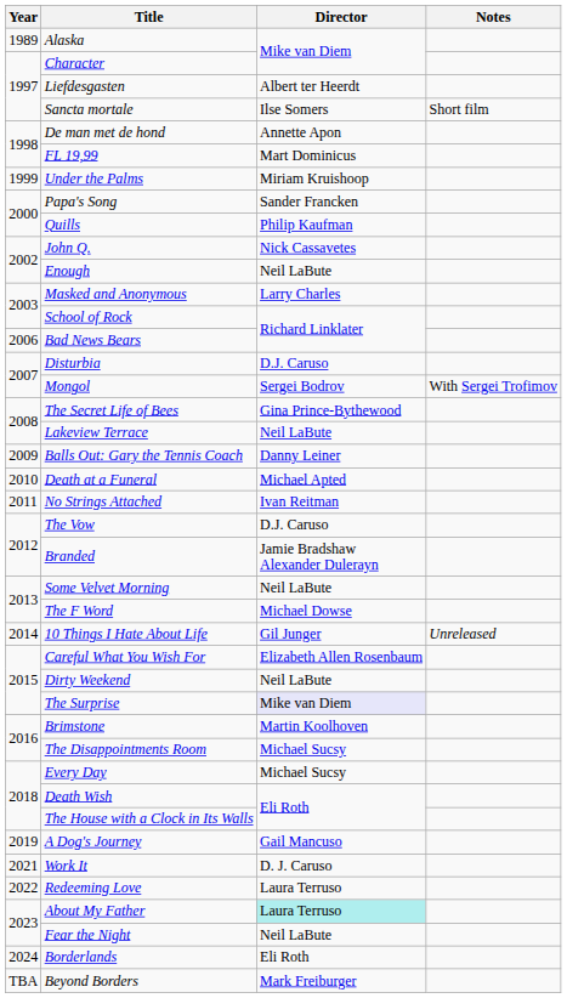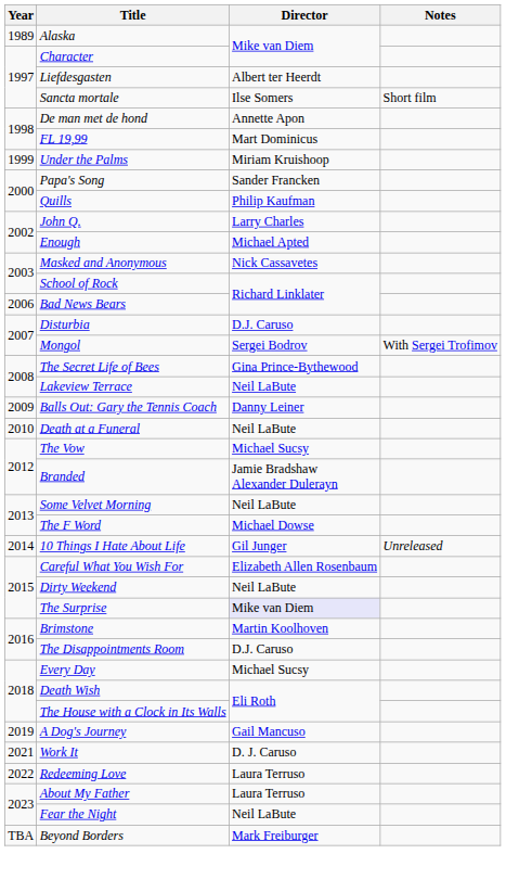 <table class="wikitable">
 <tr>
 <th>Year</th>
 <th>Title</th>
 <th>Director</th>
 <th>Notes</th>
 </tr>
 <tr>
 <td>1989</td>
 <td><em>Alaska</em></td>
 <td rowspan=2><a href='#'>Mike van Diem</a></td>
 <td></td>
 </tr>
 <tr>
 <td rowspan=3>1997</td>
 <td><em><a href='#'>Character</a></em></td>
 <td></td>
 </tr>
 <tr>
 <td><em>Liefdesgasten</em></td>
 <td>Albert ter Heerdt</td>
 <td></td>
 </tr>
 <tr>
 <td><em>Sancta mortale</em></td>
 <td>Ilse Somers</td>
 <td>Short film</td>
 </tr>
 <tr>
 <td rowspan=2>1998</td>
 <td><em>De man met de hond</em></td>
 <td>Annette Apon</td>
 <td></td>
 </tr>
 <tr>
 <td><em><a href='#'>FL 19,99</a></em></td>
 <td>Mart Dominicus</td>
 <td></td>
 </tr>
 <tr>
 <td>1999</td>
 <td><em><a href='#'>Under the Palms</a></em></td>
 <td>Miriam Kruishoop</td>
 <td></td>
 </tr>
 <tr>
 <td rowspan=2>2000</td>
 <td><em>Papa's Song</em></td>
 <td>Sander Francken</td>
 <td></td>
 </tr>
 <tr>
 <td><em><a href='#'>Quills</a></em></td>
 <td><a href='#'>Philip Kaufman</a></td>
 <td></td>
 </tr>
 <tr>
 <td rowspan=2>2002</td>
 <td><em><a href='#'>John Q.</a></em></td>
-<td><a href='#'>Nick Cassavetes</a></td>
+<td><a href='#'>Larry Charles</a></td>
 <td></td>
 </tr>
 <tr>
 <td><em><a href='#'>Enough</a></em></td>
-<td>Neil LaBute</td>
+<td><a href='#'>Michael Apted</a></td>
 <td></td>
 </tr>
 <tr>
 <td rowspan=2>2003</td>
 <td><em><a href='#'>Masked and Anonymous</a></em></td>
-<td><a href='#'>Larry Charles</a></td>
+<td><a href='#'>Nick Cassavetes</a></td>
 <td></td>
 </tr>
 <tr>
 <td><em><a href='#'>School of Rock</a></em></td>
 <td rowspan=2><a href='#'>Richard Linklater</a></td>
 <td></td>
 </tr>
 <tr>
 <td>2006</td>
 <td><em><a href='#'>Bad News Bears</a></em></td>
 <td></td>
 </tr>
 <tr>
 <td rowspan=2>2007</td>
 <td><em><a href='#'>Disturbia</a></em></td>
 <td><a href='#'>D.J. Caruso</a></td>
 <td></td>
 </tr>
 <tr>
 <td><em><a href='#'>Mongol</a></em></td>
 <td><a href='#'>Sergei Bodrov</a></td>
 <td>With <a href='#'>Sergei Trofimov</a></td>
 </tr>
 <tr>
 <td rowspan=2>2008</td>
 <td><em><a href='#'>The Secret Life of Bees</a></em></td>
 <td><a href='#'>Gina Prince-Bythewood</a></td>
 <td></td>
 </tr>
 <tr>
 <td><em><a href='#'>Lakeview Terrace</a></em></td>
 <td><a href='#'>Neil LaBute</a></td>
 <td></td>
 </tr>
 <tr>
 <td>2009</td>
 <td><em><a href='#'>Balls Out: Gary the Tennis Coach</a></em></td>
 <td><a href='#'>Danny Leiner</a></td>
 <td></td>
 </tr>
 <tr>
 <td>2010</td>
 <td><em><a href='#'>Death at a Funeral</a></em></td>
-<td><a href='#'>Michael Apted</a></td>
-<td></td>
-</tr>
-<tr>
-<td>2011</td>
-<td><em><a href='#'>No Strings Attached</a></em></td>
-<td><a href='#'>Ivan Reitman</a></td>
+<td>Neil LaBute</td>
 <td></td>
 </tr>
 <tr>
 <td rowspan=2>2012</td>
 <td><em><a href='#'>The Vow</a></em></td>
-<td>D.J. Caruso</td>
+<td><a href='#'>Michael Sucsy</a></td>
 <td></td>
 </tr>
 <tr>
 <td><em><a href='#'>Branded</a></em></td>
 <td>Jamie Bradshaw<br><a href='#'>Alexander Dulerayn</a></td>
 <td></td>
 </tr>
 <tr>
 <td rowspan=2>2013</td>
 <td><em><a href='#'>Some Velvet Morning</a></em></td>
 <td>Neil LaBute</td>
 <td></td>
 </tr>
 <tr>
 <td><em><a href='#'>The F Word</a></em></td>
 <td><a href='#'>Michael Dowse</a></td>
 <td></td>
 </tr>
 <tr>
 <td>2014</td>
 <td><em><a href='#'>10 Things I Hate About Life</a></em></td>
 <td><a href='#'>Gil Junger</a></td>
 <td><em>Unreleased</em></td>
 </tr>
 <tr>
 <td rowspan=3>2015</td>
 <td><em><a href='#'>Careful What You Wish For</a></em></td>
 <td><a href='#'>Elizabeth Allen Rosenbaum</a></td>
 <td></td>
 </tr>
 <tr>
 <td><em><a href='#'>Dirty Weekend</a></em></td>
 <td>Neil LaBute</td>
 <td></td>
 </tr>
 <tr>
 <td><em><a href='#'>The Surprise</a></em></td>
 <td style="background: lavender;">Mike van Diem</td>
 <td></td>
 </tr>
 <tr>
 <td rowspan=2>2016</td>
 <td><em><a href='#'>Brimstone</a></em></td>
 <td><a href='#'>Martin Koolhoven</a></td>
 <td></td>
 </tr>
 <tr>
 <td><em><a href='#'>The Disappointments Room</a></em></td>
-<td><a href='#'>Michael Sucsy</a></td>
+<td>D.J. Caruso</td>
 <td></td>
 </tr>
 <tr>
 <td rowspan=3>2018</td>
 <td><em><a href='#'>Every Day</a></em></td>
 <td>Michael Sucsy</td>
 <td></td>
 </tr>
 <tr>
 <td><em><a href='#'>Death Wish</a></em></td>
 <td rowspan=2><a href='#'>Eli Roth</a></td>
 <td></td>
 </tr>
 <tr>
 <td><em><a href='#'>The House with a Clock in Its Walls</a></em></td>
 <td></td>
 </tr>
 <tr>
 <td>2019</td>
 <td><em><a href='#'>A Dog's Journey</a></em></td>
 <td><a href='#'>Gail Mancuso</a></td>
 <td></td>
 </tr>
 <tr>
 <td>2021</td>
 <td><em><a href='#'>Work It</a></em></td>
 <td>D. J. Caruso</td>
 <td></td>
 </tr>
 <tr>
 <td>2022</td>
 <td><em><a href='#'>Redeeming Love</a></em></td>
 <td>Laura Terruso</td>
 <td></td>
 </tr>
 <tr>
 <td rowspan=2>2023</td>
 <td><em><a href='#'>About My Father</a></em></td>
-<td style="background: paleturquoise;">Laura Terruso</td>
+<td>Laura Terruso</td>
 <td></td>
 </tr>
 <tr>
 <td><em><a href='#'>Fear the Night</a></em></td>
 <td>Neil LaBute</td>
-<td></td>
-</tr>
-<tr>
-<td>2024</td>
-<td><em><a href='#'>Borderlands</a></em></td>
-<td>Eli Roth</td>
 <td></td>
 </tr>
 <tr>
 <td>TBA</td>
 <td><em>Beyond Borders</em></td>
 <td><a href='#'>Mark Freiburger</a></td>
 <td></td>
 </tr>
 </table>
